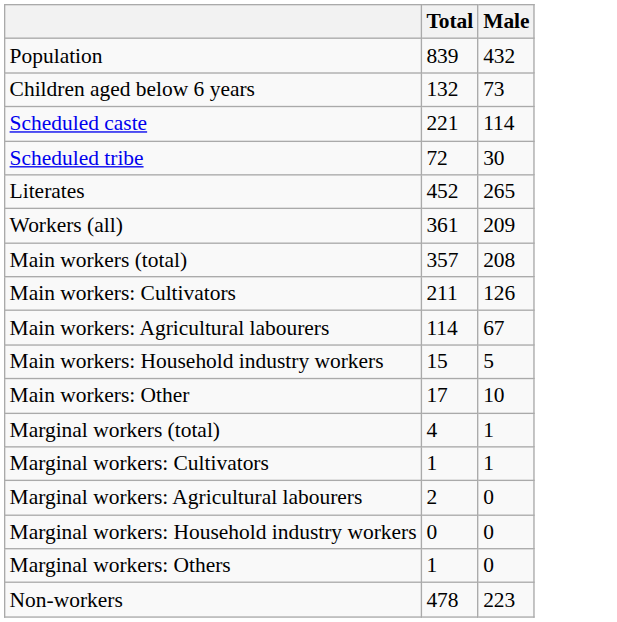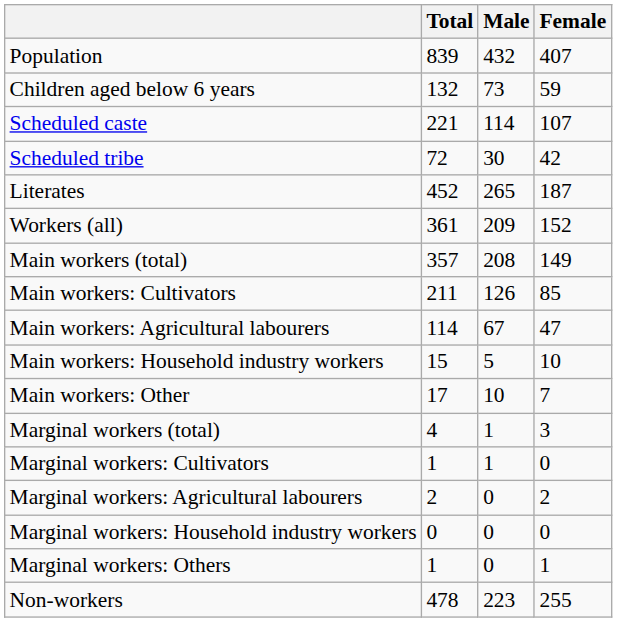 <table class="wikitable sortable">
 <tr>
 <th></th>
 <th>Total</th>
 <th>Male</th>
+<th>Female</th>
 </tr>
 <tr>
 <td>Population</td>
 <td>839</td>
 <td>432</td>
+<td>407</td>
 </tr>
 <tr>
 <td>Children aged below 6 years</td>
 <td>132</td>
 <td>73</td>
+<td>59</td>
 </tr>
 <tr>
 <td><a href='#'>Scheduled caste</a></td>
 <td>221</td>
 <td>114</td>
+<td>107</td>
 </tr>
 <tr>
 <td><a href='#'>Scheduled tribe</a></td>
 <td>72</td>
 <td>30</td>
+<td>42</td>
 </tr>
 <tr>
 <td>Literates</td>
 <td>452</td>
 <td>265</td>
+<td>187</td>
 </tr>
 <tr>
 <td>Workers (all)</td>
 <td>361</td>
 <td>209</td>
+<td>152</td>
 </tr>
 <tr>
 <td>Main workers (total)</td>
 <td>357</td>
 <td>208</td>
+<td>149</td>
 </tr>
 <tr>
 <td>Main workers: Cultivators</td>
 <td>211</td>
 <td>126</td>
+<td>85</td>
 </tr>
 <tr>
 <td>Main workers: Agricultural labourers</td>
 <td>114</td>
 <td>67</td>
+<td>47</td>
 </tr>
 <tr>
 <td>Main workers: Household industry workers</td>
 <td>15</td>
 <td>5</td>
+<td>10</td>
 </tr>
 <tr>
 <td>Main workers: Other</td>
 <td>17</td>
 <td>10</td>
+<td>7</td>
 </tr>
 <tr>
 <td>Marginal workers (total)</td>
 <td>4</td>
 <td>1</td>
+<td>3</td>
 </tr>
 <tr>
 <td>Marginal workers: Cultivators</td>
 <td>1</td>
 <td>1</td>
+<td>0</td>
 </tr>
 <tr>
 <td>Marginal workers: Agricultural labourers</td>
 <td>2</td>
 <td>0</td>
+<td>2</td>
 </tr>
 <tr>
 <td>Marginal workers: Household industry workers</td>
+<td>0</td>
 <td>0</td>
 <td>0</td>
 </tr>
 <tr>
 <td>Marginal workers: Others</td>
 <td>1</td>
 <td>0</td>
+<td>1</td>
 </tr>
 <tr>
 <td>Non-workers</td>
 <td>478</td>
 <td>223</td>
+<td>255</td>
 </tr>
 </table>
